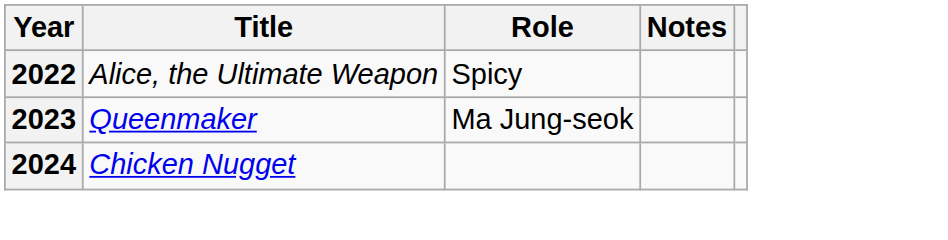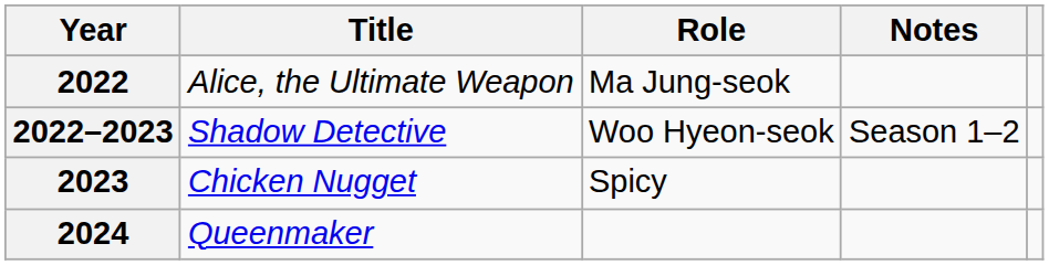 <table class="wikitable plainrowheaders">
 <tr>
 <th scope="col">Year</th>
 <th scope="col">Title</th>
 <th scope="col">Role</th>
 <th scope="col">Notes</th>
 <th scope="col" class="unsortable"></th>
 </tr>
 <tr>
 <th scope="row">2022</th>
 <td><em>Alice, the Ultimate Weapon</em></td>
+<td>Ma Jung-seok</td>
+<td></td>
+<td style="text-align:center"></td>
+</tr>
+<tr>
+<th scope="row">2022–2023</th>
+<td><em><a href='#'>Shadow Detective</a></em></td>
+<td>Woo Hyeon-seok</td>
+<td>Season 1–2</td>
+<td style="text-align:center"></td>
+</tr>
+<tr>
+<th scope="row">2023</th>
+<td><a href='#'><em>Chicken Nugget</em></a></td>
 <td>Spicy</td>
 <td></td>
 <td style="text-align:center"></td>
 </tr>
 <tr>
-<th scope="row">2023</th>
+<th scope="row">2024</th>
 <td><em><a href='#'>Queenmaker</a></em></td>
-<td>Ma Jung-seok</td>
-<td></td>
-<td style="text-align:center"></td>
-</tr>
-<tr>
-<th scope="row">2024</th>
-<td><a href='#'><em>Chicken Nugget</em></a></td>
 <td></td>
 <td></td>
 <td style="text-align:center"></td>
 </tr>
 </table>
